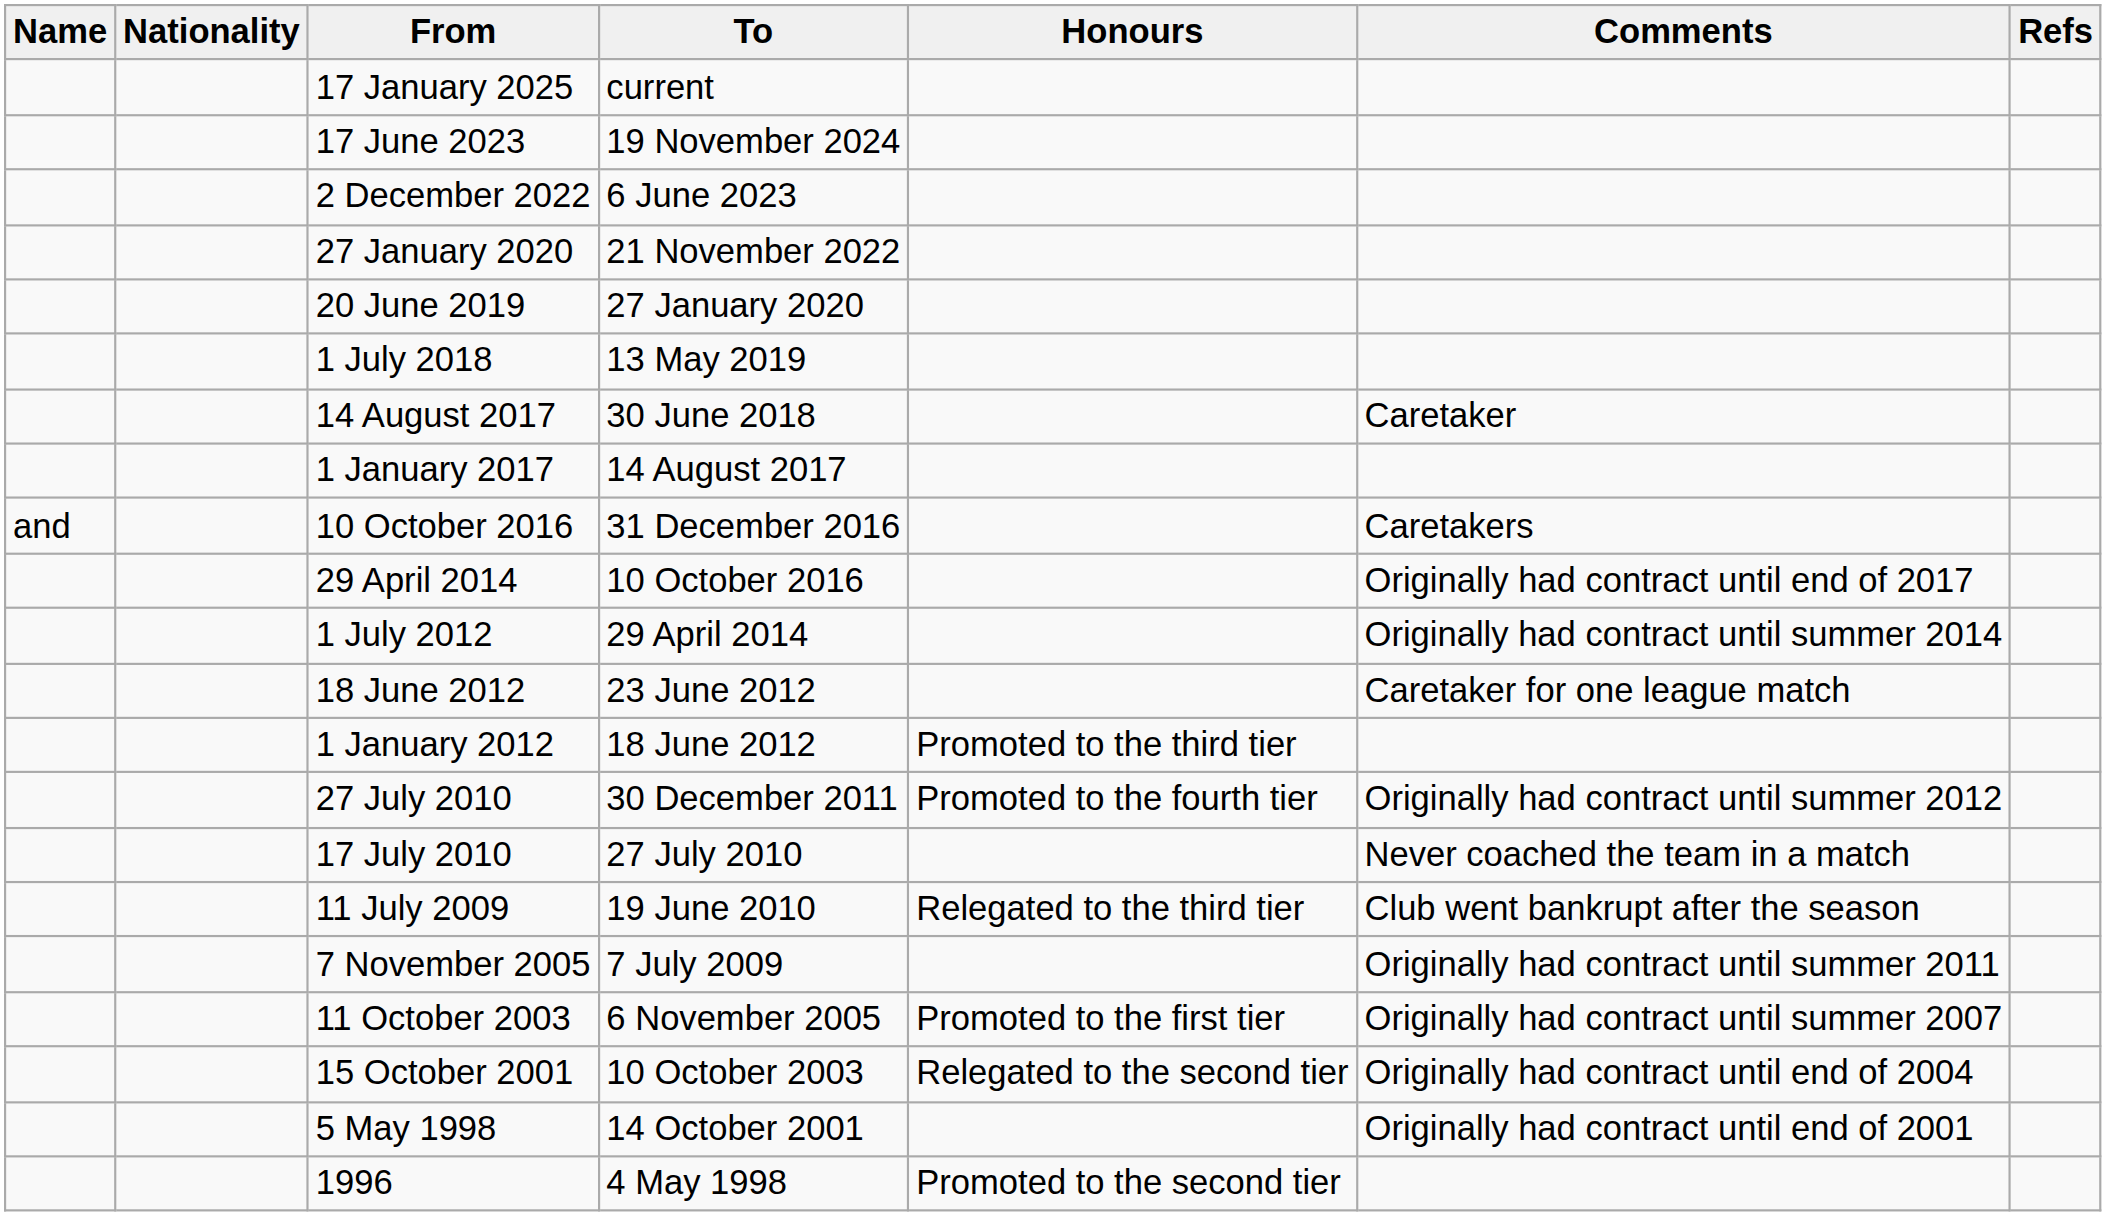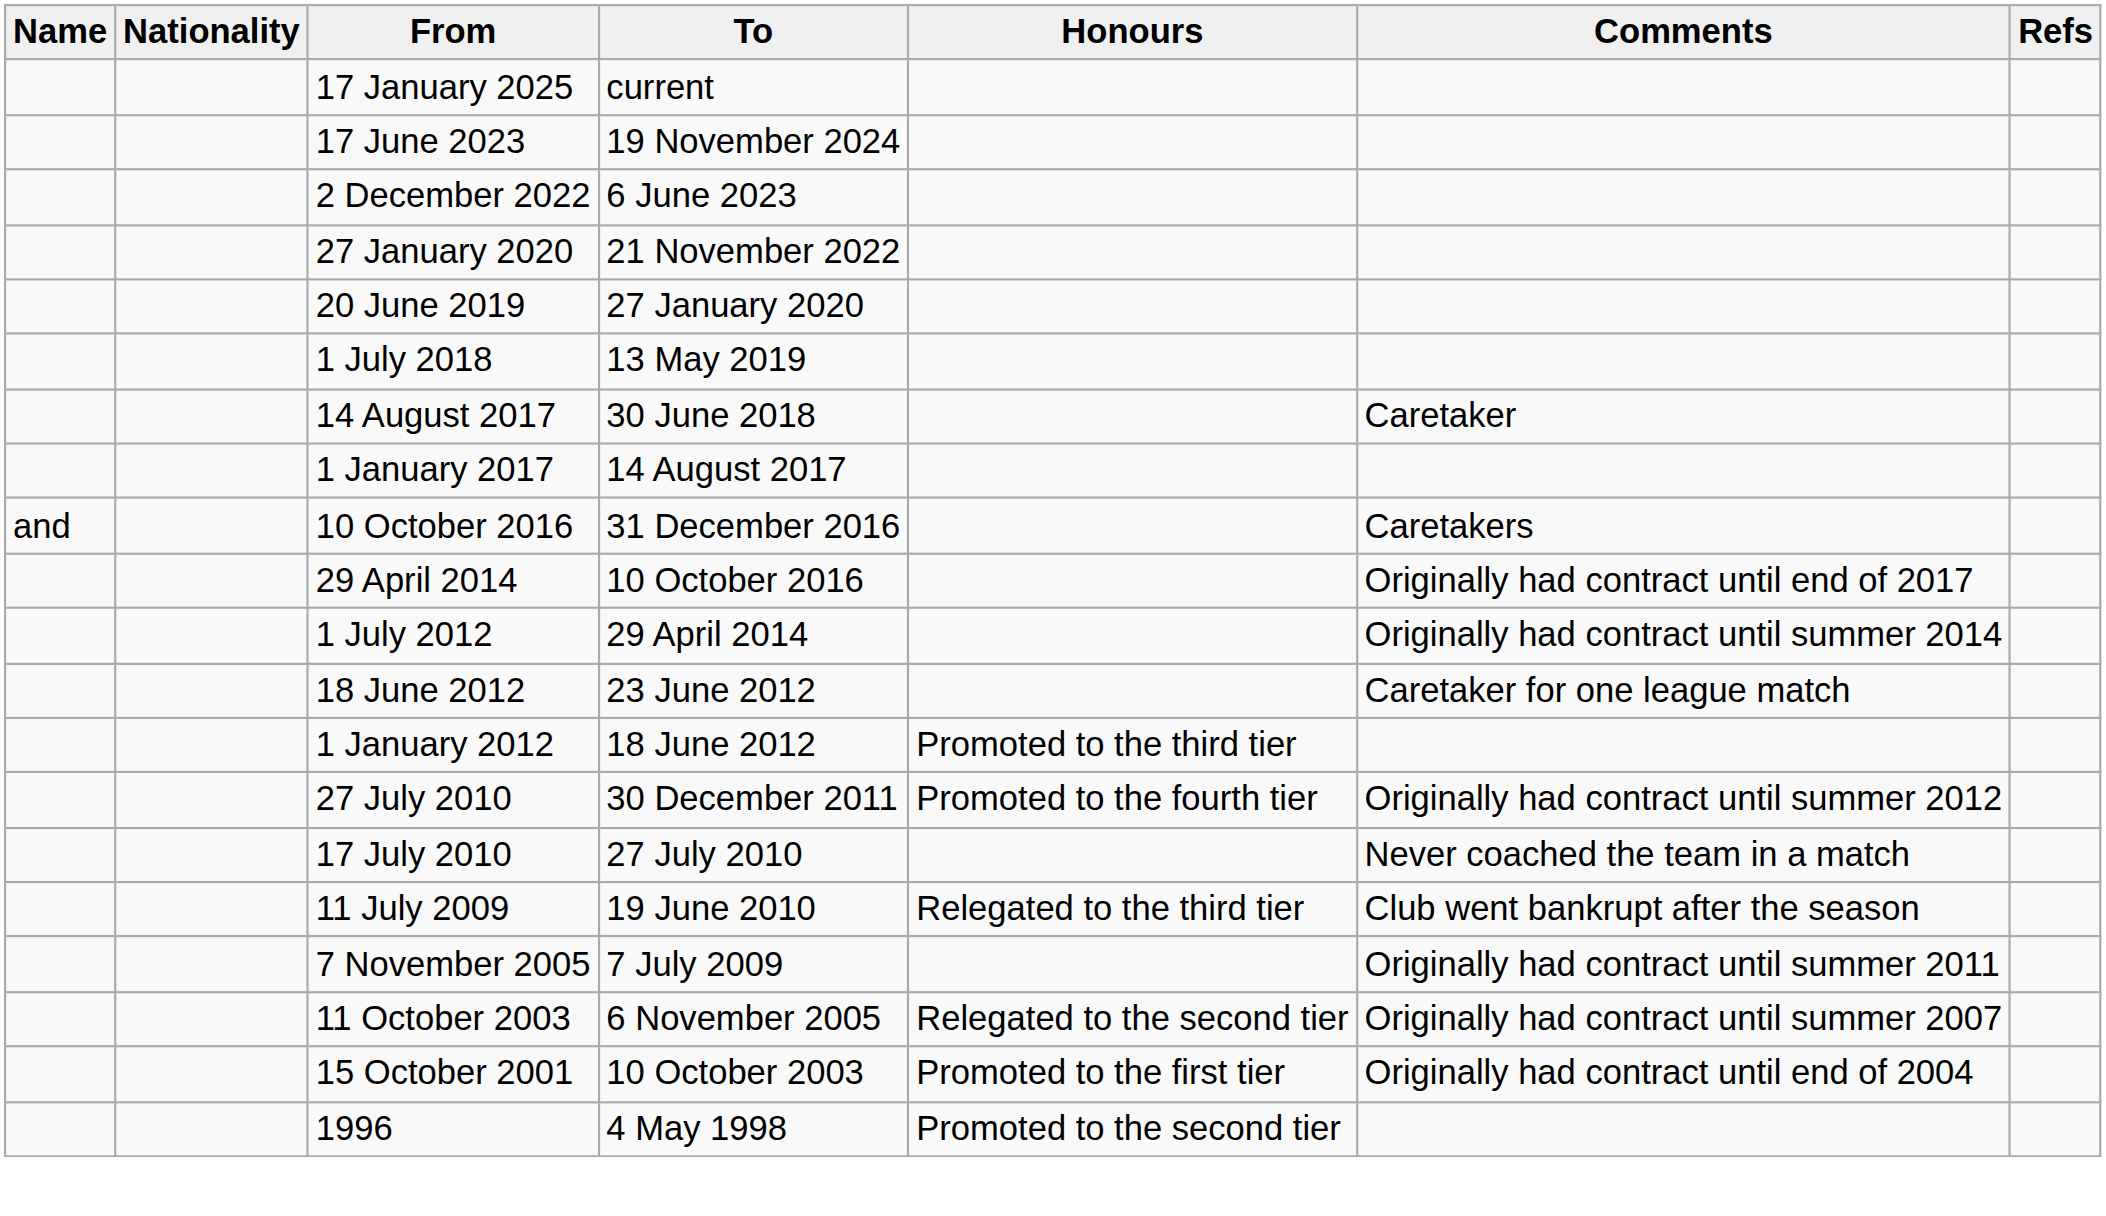 <table class="wikitable sortable">
 <tr style="text-align:center; background:#f0f0f0;">
 <td><strong>Name</strong></td>
 <td><strong>Nationality</strong></td>
 <td><strong>From</strong></td>
 <td><strong>To</strong></td>
 <td><strong>Honours</strong></td>
 <td><strong>Comments</strong></td>
 <td><strong>Refs</strong></td>
 </tr>
 <tr>
 <td></td>
 <td></td>
 <td>17 January 2025</td>
 <td>current</td>
 <td></td>
 <td></td>
 <td></td>
 </tr>
 <tr>
 <td></td>
 <td></td>
 <td>17 June 2023</td>
 <td>19 November 2024</td>
 <td></td>
 <td></td>
 <td></td>
 </tr>
 <tr>
 <td></td>
 <td></td>
 <td>2 December 2022</td>
 <td>6 June 2023</td>
 <td></td>
 <td></td>
 <td></td>
 </tr>
 <tr>
 <td></td>
 <td></td>
 <td>27 January 2020</td>
 <td>21 November 2022</td>
 <td></td>
 <td></td>
 <td></td>
 </tr>
 <tr>
 <td></td>
 <td></td>
 <td>20 June 2019</td>
 <td>27 January 2020</td>
 <td></td>
 <td></td>
 <td></td>
 </tr>
 <tr>
 <td></td>
 <td></td>
 <td>1 July 2018</td>
 <td>13 May 2019</td>
 <td></td>
 <td></td>
 <td></td>
 </tr>
 <tr>
 <td></td>
 <td></td>
 <td>14 August 2017</td>
 <td>30 June 2018</td>
 <td></td>
 <td>Caretaker</td>
 <td></td>
 </tr>
 <tr>
 <td></td>
 <td></td>
 <td>1 January 2017</td>
 <td>14 August 2017</td>
 <td></td>
 <td></td>
 <td></td>
 </tr>
 <tr>
 <td> and </td>
 <td></td>
 <td>10 October 2016</td>
 <td>31 December 2016</td>
 <td></td>
 <td>Caretakers</td>
 <td></td>
 </tr>
 <tr>
 <td></td>
 <td></td>
 <td>29 April 2014</td>
 <td>10 October 2016</td>
 <td></td>
 <td>Originally had contract until end of 2017</td>
 <td></td>
 </tr>
 <tr>
 <td></td>
 <td></td>
 <td>1 July 2012</td>
 <td>29 April 2014</td>
 <td></td>
 <td>Originally had contract until summer 2014</td>
 <td></td>
 </tr>
 <tr>
 <td></td>
 <td></td>
 <td>18 June 2012</td>
 <td>23 June 2012</td>
 <td></td>
 <td>Caretaker for one league match</td>
 <td></td>
 </tr>
 <tr>
 <td></td>
 <td></td>
 <td>1 January 2012</td>
 <td>18 June 2012</td>
 <td>Promoted to the third tier</td>
 <td></td>
 <td></td>
 </tr>
 <tr>
 <td></td>
 <td></td>
 <td>27 July 2010</td>
 <td>30 December 2011</td>
 <td>Promoted to the fourth tier</td>
 <td>Originally had contract until summer 2012</td>
 <td></td>
 </tr>
 <tr>
 <td></td>
 <td></td>
 <td>17 July 2010</td>
 <td>27 July 2010</td>
 <td></td>
 <td>Never coached the team in a match</td>
 <td></td>
 </tr>
 <tr>
 <td></td>
 <td></td>
 <td>11 July 2009</td>
 <td>19 June 2010</td>
 <td>Relegated to the third tier</td>
 <td>Club went bankrupt after the season</td>
 <td></td>
 </tr>
 <tr>
 <td></td>
 <td></td>
 <td>7 November 2005</td>
 <td>7 July 2009</td>
 <td></td>
 <td>Originally had contract until summer 2011</td>
 <td></td>
 </tr>
 <tr>
 <td></td>
 <td></td>
 <td>11 October 2003</td>
 <td>6 November 2005</td>
-<td>Promoted to the first tier</td>
+<td>Relegated to the second tier</td>
 <td>Originally had contract until summer 2007</td>
 <td></td>
 </tr>
 <tr>
 <td></td>
 <td></td>
 <td>15 October 2001</td>
 <td>10 October 2003</td>
-<td>Relegated to the second tier</td>
+<td>Promoted to the first tier</td>
 <td>Originally had contract until end of 2004</td>
-<td></td>
-</tr>
-<tr>
-<td></td>
-<td></td>
-<td>5 May 1998</td>
-<td>14 October 2001</td>
-<td></td>
-<td>Originally had contract until end of 2001</td>
 <td></td>
 </tr>
 <tr>
 <td></td>
 <td></td>
 <td>1996</td>
 <td>4 May 1998</td>
 <td>Promoted to the second tier</td>
 <td></td>
 <td></td>
 </tr>
 </table>
